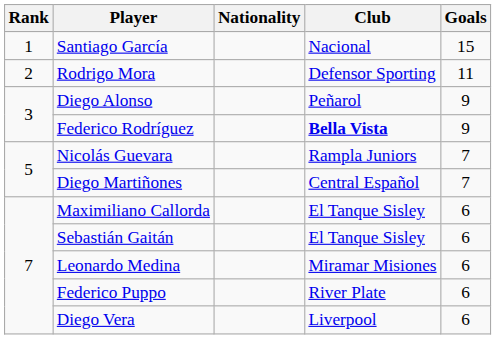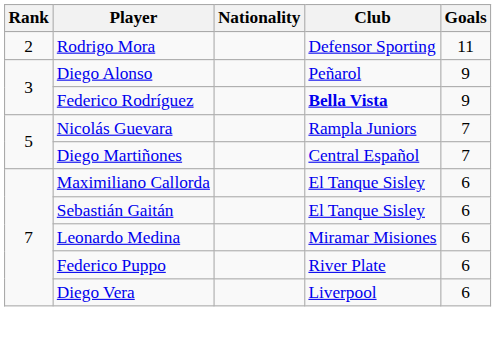 <table class="wikitable">
 <tr>
 <th>Rank</th>
 <th>Player</th>
 <th>Nationality</th>
 <th>Club</th>
 <th>Goals</th>
-</tr>
-<tr>
-<td align="center">1</td>
-<td><a href='#'>Santiago García</a></td>
-<td></td>
-<td><a href='#'>Nacional</a></td>
-<td align="center">15</td>
 </tr>
 <tr>
 <td align="center">2</td>
 <td><a href='#'>Rodrigo Mora</a></td>
 <td></td>
 <td><a href='#'>Defensor Sporting</a></td>
 <td align="center">11</td>
 </tr>
 <tr>
 <td align="center" rowspan="2">3</td>
 <td><a href='#'>Diego Alonso</a></td>
 <td></td>
 <td><a href='#'>Peñarol</a></td>
 <td align="center">9</td>
 </tr>
 <tr>
 <td><a href='#'>Federico Rodríguez</a></td>
 <td></td>
 <td><strong><a href='#'>Bella Vista</a></strong></td>
 <td align="center">9</td>
 </tr>
 <tr>
 <td align="center" rowspan="2">5</td>
 <td><a href='#'>Nicolás Guevara</a></td>
 <td></td>
 <td><a href='#'>Rampla Juniors</a></td>
 <td align="center">7</td>
 </tr>
 <tr>
 <td><a href='#'>Diego Martiñones</a></td>
 <td></td>
 <td><a href='#'>Central Español</a></td>
 <td align="center">7</td>
 </tr>
 <tr>
 <td align="center" rowspan="5">7</td>
 <td><a href='#'>Maximiliano Callorda</a></td>
 <td></td>
 <td><a href='#'>El Tanque Sisley</a></td>
 <td align="center">6</td>
 </tr>
 <tr>
 <td><a href='#'>Sebastián Gaitán</a></td>
 <td></td>
 <td><a href='#'>El Tanque Sisley</a></td>
 <td align="center">6</td>
 </tr>
 <tr>
 <td><a href='#'>Leonardo Medina</a></td>
 <td></td>
 <td><a href='#'>Miramar Misiones</a></td>
 <td align="center">6</td>
 </tr>
 <tr>
 <td><a href='#'>Federico Puppo</a></td>
 <td></td>
 <td><a href='#'>River Plate</a></td>
 <td align="center">6</td>
 </tr>
 <tr>
 <td><a href='#'>Diego Vera</a></td>
 <td></td>
 <td><a href='#'>Liverpool</a></td>
 <td align="center">6</td>
 </tr>
 </table>
